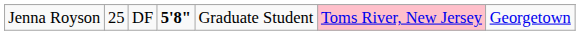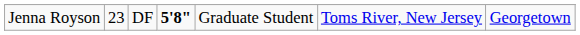 <table class="wikitable sortable" style="text-align:center;" border="1">
 <tr align=center>
 </tr>
 <tr>
 <td>Jenna Royson</td>
-<td>25</td>
+<td>23</td>
 <td>DF</td>
 <td><strong>5'8"</strong></td>
 <td>Graduate Student</td>
-<td style="background: pink;"><a href='#'>Toms River, New Jersey</a></td>
+<td><a href='#'>Toms River, New Jersey</a></td>
 <td><a href='#'>Georgetown</a></td>
 </tr>
 </table>
